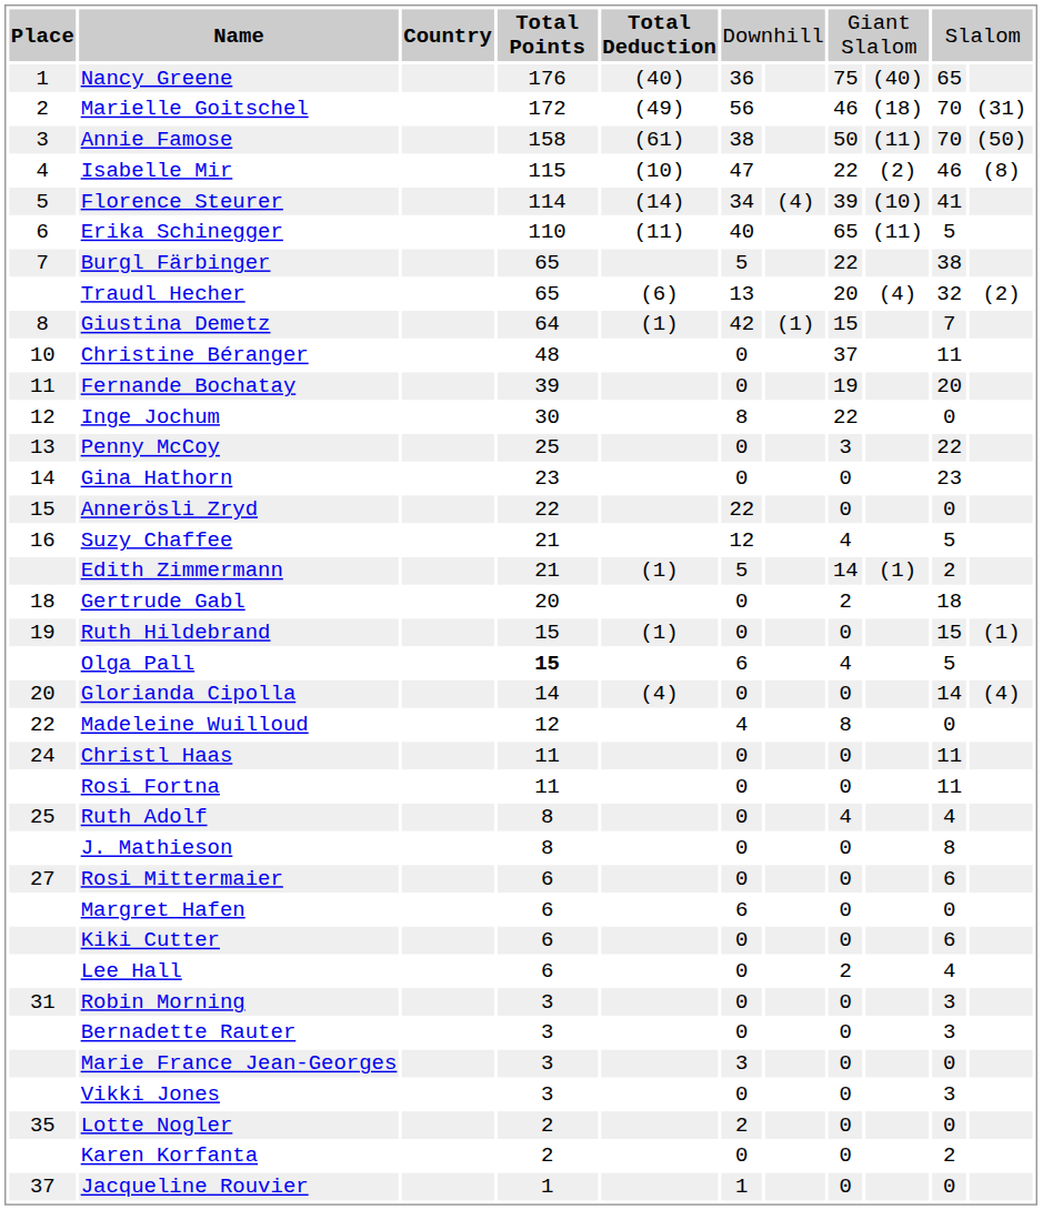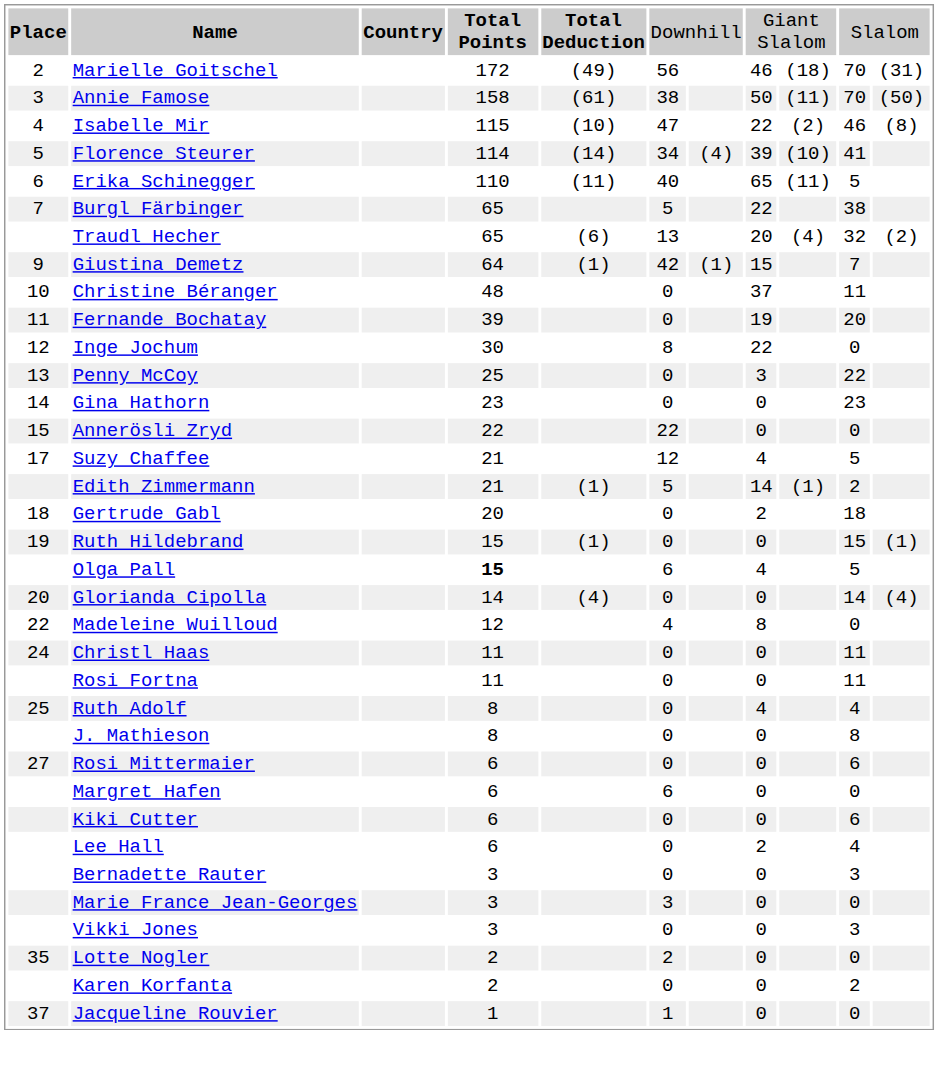 <table border="0" style="border: 1px solid #999; background-color:#FFFFFF; text-align:center">
 <tr align="center" bgcolor="#CCCCCC">
 <td><strong>Place</strong></td>
 <td><strong>Name</strong></td>
 <td><strong>Country</strong></td>
 <td width="60"><strong>Total<br>Points</strong></td>
 <td><strong>Total<br>Deduction</strong></td>
 <td colspan=2 width="60">Downhill</td>
 <td colspan=2 width="60">Giant<br>Slalom</td>
 <td colspan=2 width="60">Slalom</td>
-</tr>
-<tr bgcolor="#EFEFEF">
-<td>1</td>
-<td align="left"><a href='#'>Nancy Greene</a></td>
-<td align="left"></td>
-<td>176</td>
-<td>(40)</td>
-<td>36</td>
-<td></td>
-<td>75</td>
-<td>(40)</td>
-<td>65</td>
-<td></td>
 </tr>
 <tr>
 <td>2</td>
 <td align="left"><a href='#'>Marielle Goitschel</a></td>
 <td align="left"></td>
 <td>172</td>
 <td>(49)</td>
 <td>56</td>
 <td></td>
 <td>46</td>
 <td>(18)</td>
 <td>70</td>
 <td>(31)</td>
 </tr>
 <tr bgcolor="#EFEFEF">
 <td>3</td>
 <td align="left"><a href='#'>Annie Famose</a></td>
 <td align="left"></td>
 <td>158</td>
 <td>(61)</td>
 <td>38</td>
 <td></td>
 <td>50</td>
 <td>(11)</td>
 <td>70</td>
 <td>(50)</td>
 </tr>
 <tr>
 <td>4</td>
 <td align="left"><a href='#'>Isabelle Mir</a></td>
 <td align="left"></td>
 <td>115</td>
 <td>(10)</td>
 <td>47</td>
 <td></td>
 <td>22</td>
 <td>(2)</td>
 <td>46</td>
 <td>(8)</td>
 </tr>
 <tr bgcolor="#EFEFEF">
 <td>5</td>
 <td align="left"><a href='#'>Florence Steurer</a></td>
 <td align="left"></td>
 <td>114</td>
 <td>(14)</td>
 <td>34</td>
 <td>(4)</td>
 <td>39</td>
 <td>(10)</td>
 <td>41</td>
 <td></td>
 </tr>
 <tr>
 <td>6</td>
 <td align="left"><a href='#'>Erika Schinegger</a></td>
 <td align="left"></td>
 <td>110</td>
 <td>(11)</td>
 <td>40</td>
 <td></td>
 <td>65</td>
 <td>(11)</td>
 <td>5</td>
 <td></td>
 </tr>
 <tr bgcolor="#EFEFEF">
 <td>7</td>
 <td align="left"><a href='#'>Burgl Färbinger</a></td>
 <td align="left"></td>
 <td>65</td>
 <td></td>
 <td>5</td>
 <td></td>
 <td>22</td>
 <td></td>
 <td>38</td>
 <td></td>
 </tr>
 <tr>
 <td></td>
 <td align="left"><a href='#'>Traudl Hecher</a></td>
 <td align="left"></td>
 <td>65</td>
 <td>(6)</td>
 <td>13</td>
 <td></td>
 <td>20</td>
 <td>(4)</td>
 <td>32</td>
 <td>(2)</td>
 </tr>
 <tr bgcolor="#EFEFEF">
-<td>8</td>
+<td>9</td>
 <td align="left"><a href='#'>Giustina Demetz</a></td>
 <td align="left"></td>
 <td>64</td>
 <td>(1)</td>
 <td>42</td>
 <td>(1)</td>
 <td>15</td>
 <td></td>
 <td>7</td>
 <td></td>
 </tr>
 <tr>
 <td>10</td>
 <td align="left"><a href='#'>Christine Béranger</a></td>
 <td align="left"></td>
 <td>48</td>
 <td></td>
 <td>0</td>
 <td></td>
 <td>37</td>
 <td></td>
 <td>11</td>
 <td></td>
 </tr>
 <tr bgcolor="#EFEFEF">
 <td>11</td>
 <td align="left"><a href='#'>Fernande Bochatay</a></td>
 <td align="left"></td>
 <td>39</td>
 <td></td>
 <td>0</td>
 <td></td>
 <td>19</td>
 <td></td>
 <td>20</td>
 <td></td>
 </tr>
 <tr>
 <td>12</td>
 <td align="left"><a href='#'>Inge Jochum</a></td>
 <td align="left"></td>
 <td>30</td>
 <td></td>
 <td>8</td>
 <td></td>
 <td>22</td>
 <td></td>
 <td>0</td>
 <td></td>
 </tr>
 <tr bgcolor="#EFEFEF">
 <td>13</td>
 <td align="left"><a href='#'>Penny McCoy</a></td>
 <td align="left"></td>
 <td>25</td>
 <td></td>
 <td>0</td>
 <td></td>
 <td>3</td>
 <td></td>
 <td>22</td>
 <td></td>
 </tr>
 <tr>
 <td>14</td>
 <td align="left"><a href='#'>Gina Hathorn</a></td>
 <td align="left"></td>
 <td>23</td>
 <td></td>
 <td>0</td>
 <td></td>
 <td>0</td>
 <td></td>
 <td>23</td>
 <td></td>
 </tr>
 <tr bgcolor="#EFEFEF">
 <td>15</td>
 <td align="left"><a href='#'>Annerösli Zryd</a></td>
 <td align="left"></td>
 <td>22</td>
 <td></td>
 <td>22</td>
 <td></td>
 <td>0</td>
 <td></td>
 <td>0</td>
 <td></td>
 </tr>
 <tr>
-<td>16</td>
+<td>17</td>
 <td align="left"><a href='#'>Suzy Chaffee</a></td>
 <td align="left"></td>
 <td>21</td>
 <td></td>
 <td>12</td>
 <td></td>
 <td>4</td>
 <td></td>
 <td>5</td>
 <td></td>
 </tr>
 <tr bgcolor="#EFEFEF">
 <td></td>
 <td align="left"><a href='#'>Edith Zimmermann</a></td>
 <td align="left"></td>
 <td>21</td>
 <td>(1)</td>
 <td>5</td>
 <td></td>
 <td>14</td>
 <td>(1)</td>
 <td>2</td>
 <td></td>
 </tr>
 <tr>
 <td>18</td>
 <td align="left"><a href='#'>Gertrude Gabl</a></td>
 <td align="left"></td>
 <td>20</td>
 <td></td>
 <td>0</td>
 <td></td>
 <td>2</td>
 <td></td>
 <td>18</td>
 <td></td>
 </tr>
 <tr bgcolor="#EFEFEF">
 <td>19</td>
 <td align="left"><a href='#'>Ruth Hildebrand</a></td>
 <td align="left"></td>
 <td>15</td>
 <td>(1)</td>
 <td>0</td>
 <td></td>
 <td>0</td>
 <td></td>
 <td>15</td>
 <td>(1)</td>
 </tr>
 <tr>
 <td></td>
 <td align="left"><a href='#'>Olga Pall</a></td>
 <td align="left"></td>
 <td><strong>15</strong></td>
 <td></td>
 <td>6</td>
 <td></td>
 <td>4</td>
 <td></td>
 <td>5</td>
 <td></td>
 </tr>
 <tr bgcolor="#EFEFEF">
 <td>20</td>
 <td align="left"><a href='#'>Glorianda Cipolla</a></td>
 <td align="left"></td>
 <td>14</td>
 <td>(4)</td>
 <td>0</td>
 <td></td>
 <td>0</td>
 <td></td>
 <td>14</td>
 <td>(4)</td>
 </tr>
 <tr>
 <td>22</td>
 <td align="left"><a href='#'>Madeleine Wuilloud</a></td>
 <td align="left"></td>
 <td>12</td>
 <td></td>
 <td>4</td>
 <td></td>
 <td>8</td>
 <td></td>
 <td>0</td>
 <td></td>
 </tr>
 <tr bgcolor="#EFEFEF">
 <td>24</td>
 <td align="left"><a href='#'>Christl Haas</a></td>
 <td align="left"></td>
 <td>11</td>
 <td></td>
 <td>0</td>
 <td></td>
 <td>0</td>
 <td></td>
 <td>11</td>
 <td></td>
 </tr>
 <tr>
 <td></td>
 <td align="left"><a href='#'>Rosi Fortna</a></td>
 <td align="left"></td>
 <td>11</td>
 <td></td>
 <td>0</td>
 <td></td>
 <td>0</td>
 <td></td>
 <td>11</td>
 <td></td>
 </tr>
 <tr bgcolor="#EFEFEF">
 <td>25</td>
 <td align="left"><a href='#'>Ruth Adolf</a></td>
 <td align="left"></td>
 <td>8</td>
 <td></td>
 <td>0</td>
 <td></td>
 <td>4</td>
 <td></td>
 <td>4</td>
 <td></td>
 </tr>
 <tr>
 <td></td>
 <td align="left"><a href='#'>J. Mathieson</a></td>
 <td align="left"></td>
 <td>8</td>
 <td></td>
 <td>0</td>
 <td></td>
 <td>0</td>
 <td></td>
 <td>8</td>
 <td></td>
 </tr>
 <tr bgcolor="#EFEFEF">
 <td>27</td>
 <td align="left"><a href='#'>Rosi Mittermaier</a></td>
 <td align="left"></td>
 <td>6</td>
 <td></td>
 <td>0</td>
 <td></td>
 <td>0</td>
 <td></td>
 <td>6</td>
 <td></td>
 </tr>
 <tr>
 <td></td>
 <td align="left"><a href='#'>Margret Hafen</a></td>
 <td align="left"></td>
 <td>6</td>
 <td></td>
 <td>6</td>
 <td></td>
 <td>0</td>
 <td></td>
 <td>0</td>
 <td></td>
 </tr>
 <tr bgcolor="#EFEFEF">
 <td></td>
 <td align="left"><a href='#'>Kiki Cutter</a></td>
 <td align="left"></td>
 <td>6</td>
 <td></td>
 <td>0</td>
 <td></td>
 <td>0</td>
 <td></td>
 <td>6</td>
 <td></td>
 </tr>
 <tr>
 <td></td>
 <td align="left"><a href='#'>Lee Hall</a></td>
 <td align="left"></td>
 <td>6</td>
 <td></td>
 <td>0</td>
 <td></td>
 <td>2</td>
 <td></td>
 <td>4</td>
 <td></td>
 </tr>
-<tr bgcolor="#EFEFEF">
-<td>31</td>
-<td align="left"><a href='#'>Robin Morning</a></td>
-<td align="left"></td>
-<td>3</td>
-<td></td>
-<td>0</td>
-<td></td>
-<td>0</td>
-<td></td>
-<td>3</td>
-<td></td>
-</tr>
 <tr>
 <td></td>
 <td align="left"><a href='#'>Bernadette Rauter</a></td>
 <td align="left"></td>
 <td>3</td>
 <td></td>
 <td>0</td>
 <td></td>
 <td>0</td>
 <td></td>
 <td>3</td>
 <td></td>
 </tr>
 <tr bgcolor="#EFEFEF">
 <td></td>
 <td align="left"><a href='#'>Marie France Jean-Georges</a></td>
 <td align="left"></td>
 <td>3</td>
 <td></td>
 <td>3</td>
 <td></td>
 <td>0</td>
 <td></td>
 <td>0</td>
 <td></td>
 </tr>
 <tr>
 <td></td>
 <td align="left"><a href='#'>Vikki Jones</a></td>
 <td align="left"></td>
 <td>3</td>
 <td></td>
 <td>0</td>
 <td></td>
 <td>0</td>
 <td></td>
 <td>3</td>
 <td></td>
 </tr>
 <tr bgcolor="#EFEFEF">
 <td>35</td>
 <td align="left"><a href='#'>Lotte Nogler</a></td>
 <td align="left"></td>
 <td>2</td>
 <td></td>
 <td>2</td>
 <td></td>
 <td>0</td>
 <td></td>
 <td>0</td>
 <td></td>
 </tr>
 <tr>
 <td></td>
 <td align="left"><a href='#'>Karen Korfanta</a></td>
 <td align="left"></td>
 <td>2</td>
 <td></td>
 <td>0</td>
 <td></td>
 <td>0</td>
 <td></td>
 <td>2</td>
 <td></td>
 </tr>
 <tr bgcolor="#EFEFEF">
 <td>37</td>
 <td align="left"><a href='#'>Jacqueline Rouvier</a></td>
 <td align="left"></td>
 <td>1</td>
 <td></td>
 <td>1</td>
 <td></td>
 <td>0</td>
 <td></td>
 <td>0</td>
 <td></td>
 </tr>
 </table>
